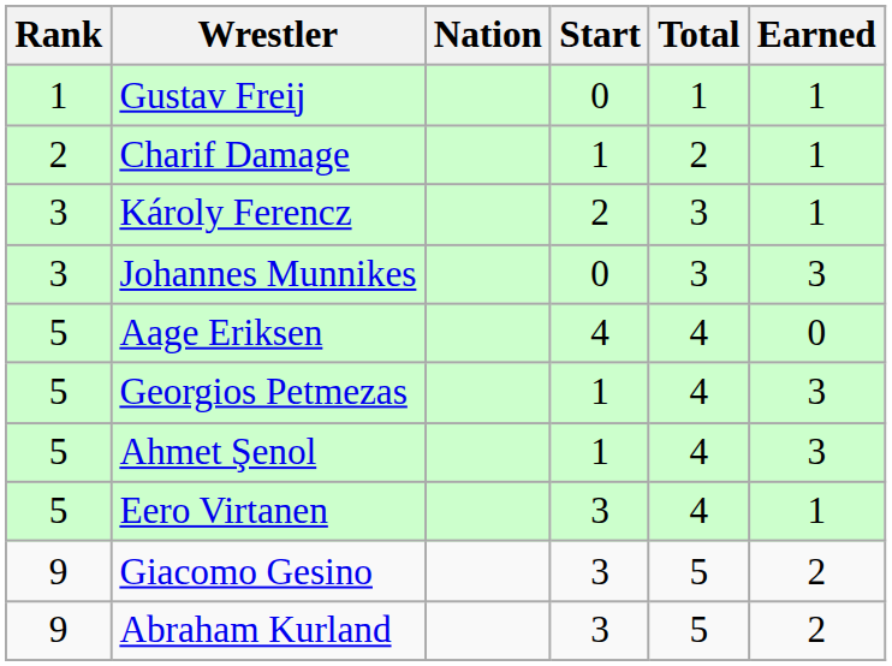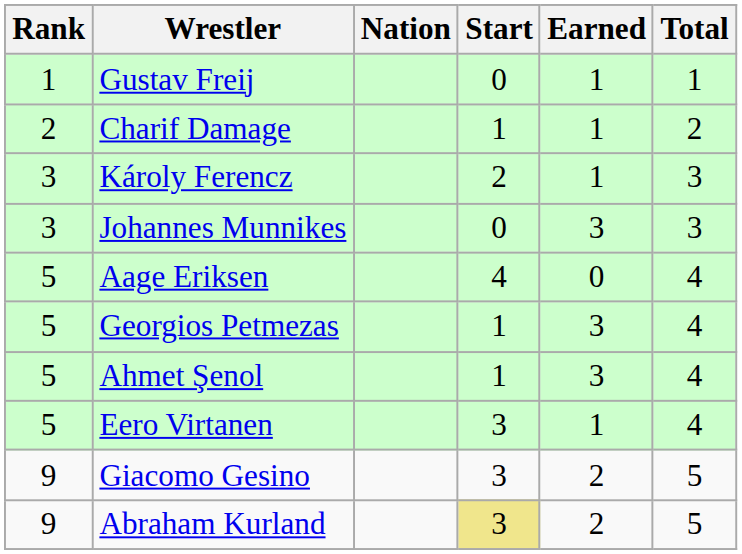 <table class="wikitable sortable" style="text-align:center;">
 <tr>
 <th>Rank</th>
 <th>Wrestler</th>
 <th>Nation</th>
 <th>Start</th>
+<th>Earned</th>
 <th>Total</th>
-<th>Earned</th>
 </tr>
 <tr style="background:#cfc;">
 <td>1</td>
 <td align=left><a href='#'>Gustav Freij</a></td>
 <td align=left></td>
 <td>0</td>
 <td>1</td>
 <td>1</td>
 </tr>
 <tr style="background:#cfc;">
 <td>2</td>
 <td align=left><a href='#'>Charif Damage</a></td>
 <td align=left></td>
 <td>1</td>
+<td>1</td>
 <td>2</td>
-<td>1</td>
 </tr>
 <tr style="background:#cfc;">
 <td>3</td>
 <td align=left><a href='#'>Károly Ferencz</a></td>
 <td align=left></td>
 <td>2</td>
+<td>1</td>
 <td>3</td>
-<td>1</td>
 </tr>
 <tr style="background:#cfc;">
 <td>3</td>
 <td align=left><a href='#'>Johannes Munnikes</a></td>
 <td align=left></td>
 <td>0</td>
 <td>3</td>
 <td>3</td>
 </tr>
 <tr style="background:#cfc;">
 <td>5</td>
 <td align=left><a href='#'>Aage Eriksen</a></td>
 <td align=left></td>
 <td>4</td>
+<td>0</td>
 <td>4</td>
-<td>0</td>
 </tr>
 <tr style="background:#cfc;">
 <td>5</td>
 <td align=left><a href='#'>Georgios Petmezas</a></td>
 <td align=left></td>
 <td>1</td>
+<td>3</td>
 <td>4</td>
-<td>3</td>
 </tr>
 <tr style="background:#cfc;">
 <td>5</td>
 <td align=left><a href='#'>Ahmet Şenol</a></td>
 <td align=left></td>
 <td>1</td>
+<td>3</td>
 <td>4</td>
-<td>3</td>
 </tr>
 <tr style="background:#cfc;">
 <td>5</td>
 <td align=left><a href='#'>Eero Virtanen</a></td>
 <td align=left></td>
 <td>3</td>
+<td>1</td>
 <td>4</td>
-<td>1</td>
 </tr>
 <tr>
 <td>9</td>
 <td align=left><a href='#'>Giacomo Gesino</a></td>
 <td align=left></td>
 <td>3</td>
+<td>2</td>
 <td>5</td>
-<td>2</td>
 </tr>
 <tr>
 <td>9</td>
 <td align=left><a href='#'>Abraham Kurland</a></td>
 <td align=left></td>
-<td>3</td>
+<td style="background: khaki;">3</td>
+<td>2</td>
 <td>5</td>
-<td>2</td>
 </tr>
 </table>
